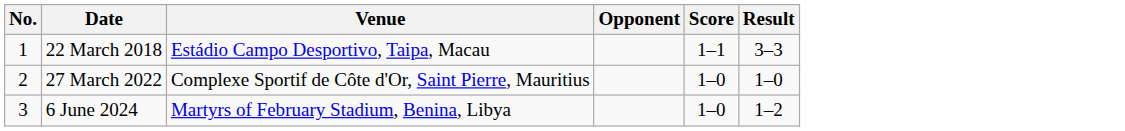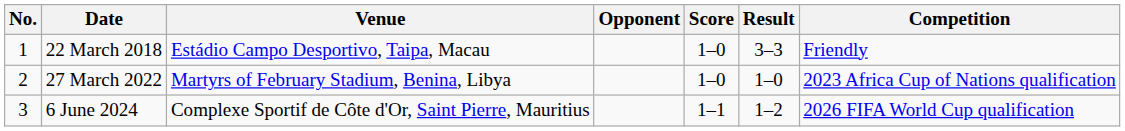 <table class="wikitable sortable">
 <tr>
 <th scope="col">No.</th>
 <th scope="col">Date</th>
 <th scope="col">Venue</th>
 <th scope="col">Opponent</th>
 <th scope="col">Score</th>
 <th scope="col">Result</th>
+<th scope="col">Competition</th>
 </tr>
 <tr>
 <td align="center">1</td>
 <td>22 March 2018</td>
 <td><a href='#'>Estádio Campo Desportivo</a>, <a href='#'>Taipa</a>, Macau</td>
 <td></td>
-<td align="center">1–1</td>
+<td align="center">1–0</td>
 <td align="center">3–3</td>
+<td><a href='#'>Friendly</a></td>
 </tr>
 <tr>
 <td align="center">2</td>
 <td>27 March 2022</td>
-<td>Complexe Sportif de Côte d'Or, <a href='#'>Saint Pierre</a>, Mauritius</td>
+<td><a href='#'>Martyrs of February Stadium</a>, <a href='#'>Benina</a>, Libya</td>
 <td></td>
 <td align="center">1–0</td>
 <td align="center">1–0</td>
+<td><a href='#'>2023 Africa Cup of Nations qualification</a></td>
 </tr>
 <tr>
 <td align="center">3</td>
 <td>6 June 2024</td>
-<td><a href='#'>Martyrs of February Stadium</a>, <a href='#'>Benina</a>, Libya</td>
+<td>Complexe Sportif de Côte d'Or, <a href='#'>Saint Pierre</a>, Mauritius</td>
 <td></td>
-<td align="center">1–0</td>
+<td align="center">1–1</td>
 <td align="center">1–2</td>
+<td><a href='#'>2026 FIFA World Cup qualification</a></td>
 </tr>
 </table>
